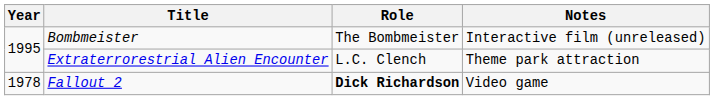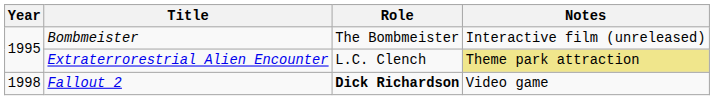 <table class="wikitable sortable">
 <tr>
 <th>Year</th>
 <th>Title</th>
 <th>Role</th>
 <th scope="col" class="unsortable">Notes</th>
 </tr>
 <tr>
 <td rowspan="2">1995</td>
 <td><em>Bombmeister</em></td>
 <td>The Bombmeister</td>
 <td>Interactive film (unreleased)</td>
 </tr>
 <tr>
 <td><em><a href='#'>Extraterrorestrial Alien Encounter</a></em></td>
 <td>L.C. Clench</td>
-<td>Theme park attraction</td>
+<td style="background: khaki;">Theme park attraction</td>
 </tr>
 <tr>
-<td>1978</td>
+<td>1998</td>
 <td><em><a href='#'>Fallout 2</a></em></td>
 <td><strong>Dick Richardson</strong></td>
 <td>Video game</td>
 </tr>
 </table>
